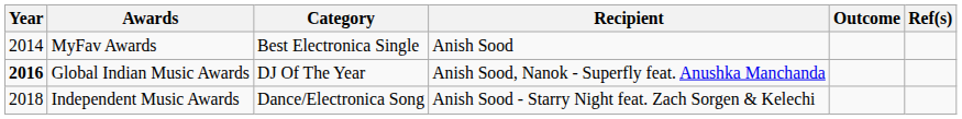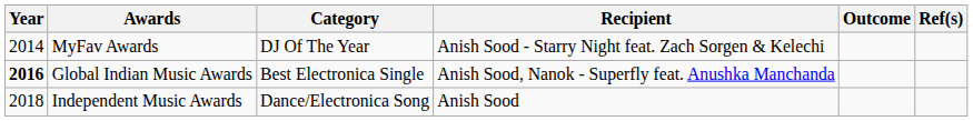 <table class="wikitable sortable">
 <tr>
 <th>Year</th>
 <th>Awards</th>
 <th>Category</th>
 <th>Recipient</th>
 <th>Outcome</th>
 <th>Ref(s)</th>
 </tr>
 <tr>
 <td>2014</td>
 <td>MyFav Awards</td>
-<td>Best Electronica Single</td>
-<td Anish Sood>Anish Sood</td>
+<td>DJ Of The Year</td>
+<td>Anish Sood - Starry Night feat. Zach Sorgen & Kelechi</td>
 <td></td>
 <td></td>
 </tr>
 <tr>
 <td><strong>2016</strong></td>
 <td>Global Indian Music Awards</td>
-<td>DJ Of The Year</td>
+<td>Best Electronica Single</td>
 <td>Anish Sood, Nanok - Superfly feat. <a href='#'>Anushka Manchanda</a></td>
 <td></td>
 <td></td>
 </tr>
 <tr>
 <td>2018</td>
 <td>Independent Music Awards</td>
 <td>Dance/Electronica Song</td>
-<td>Anish Sood - Starry Night feat. Zach Sorgen & Kelechi</td>
+<td Anish Sood>Anish Sood</td>
 <td></td>
 <td></td>
 </tr>
 </table>
